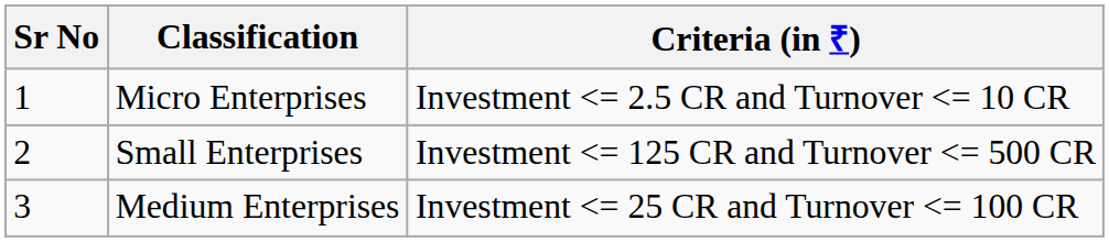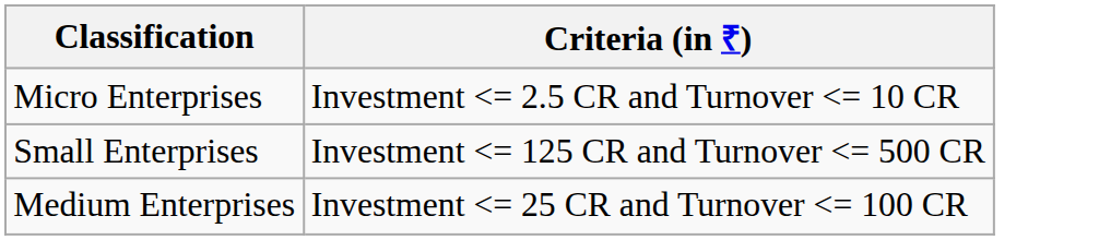 <table class="wikitable">
 <tr>
-<th>Sr No</th>
 <th>Classification</th>
 <th>Criteria (in <strong><a href='#'>₹</a>)</strong></th>
 </tr>
 <tr>
-<td>1</td>
 <td>Micro Enterprises</td>
 <td>Investment <= 2.5 CR and Turnover <= 10 CR</td>
 </tr>
 <tr>
-<td>2</td>
 <td>Small Enterprises</td>
 <td>Investment <= 125 CR and Turnover <= 500 CR</td>
 </tr>
 <tr>
-<td>3</td>
 <td>Medium Enterprises</td>
 <td>Investment <= 25 CR and Turnover <= 100 CR</td>
 </tr>
 </table>
